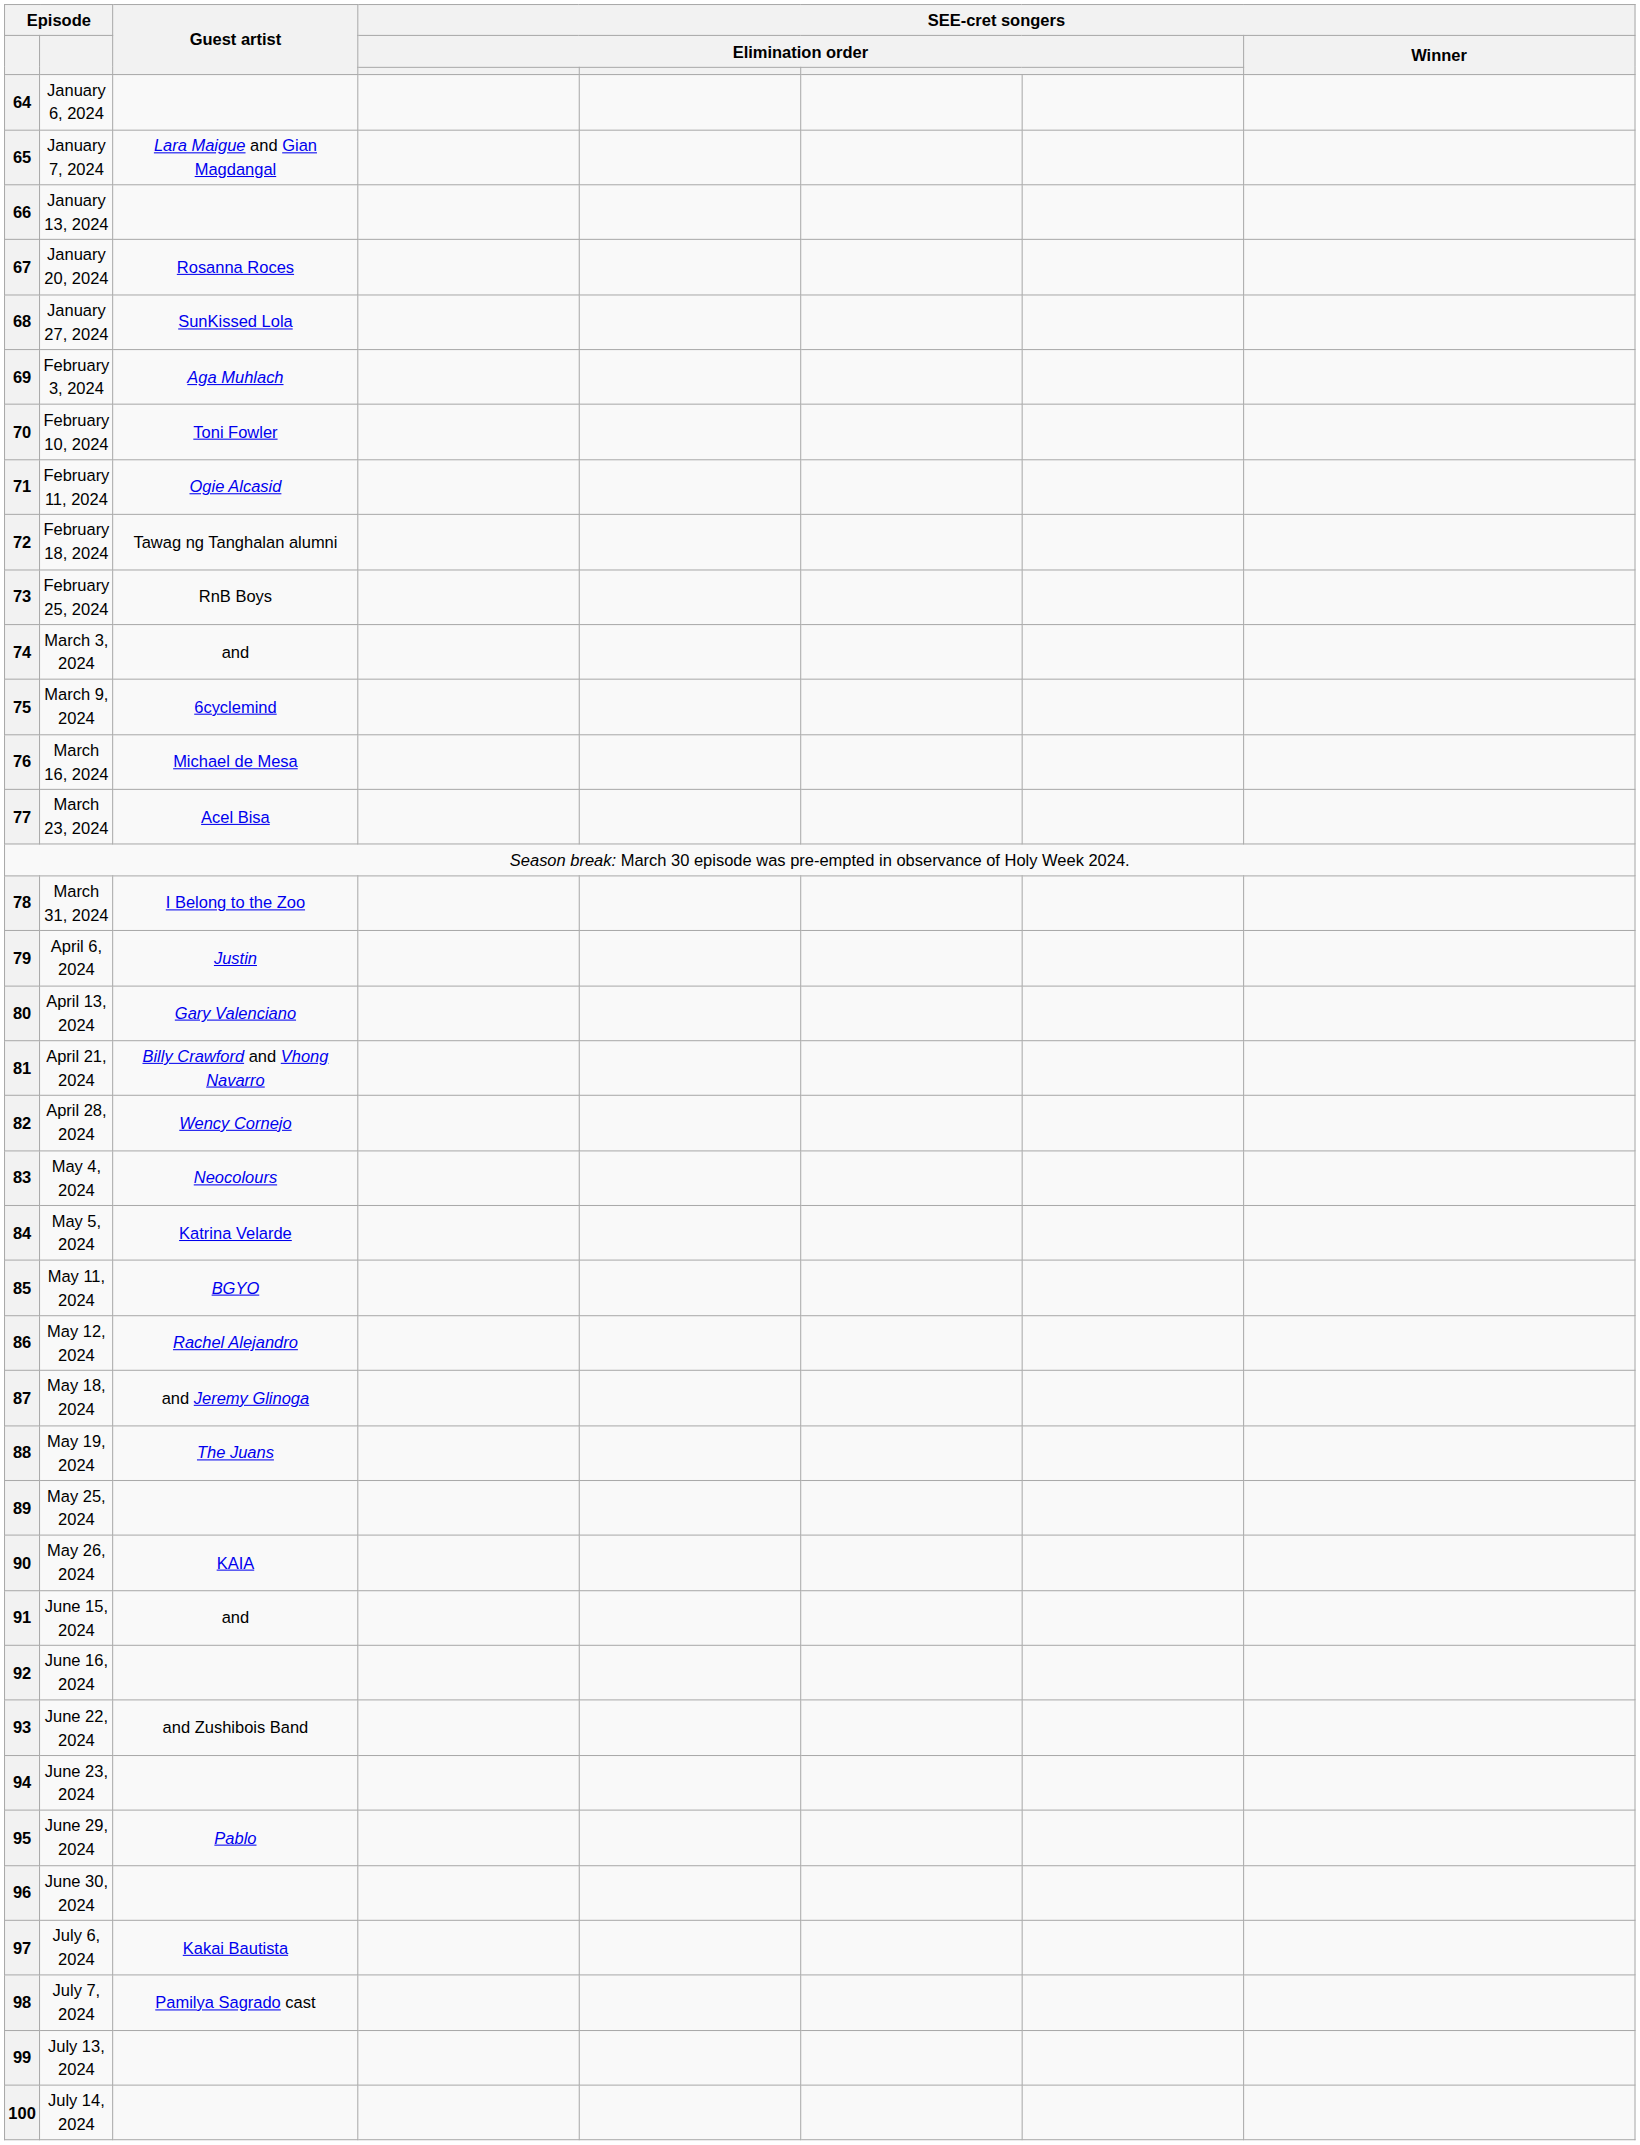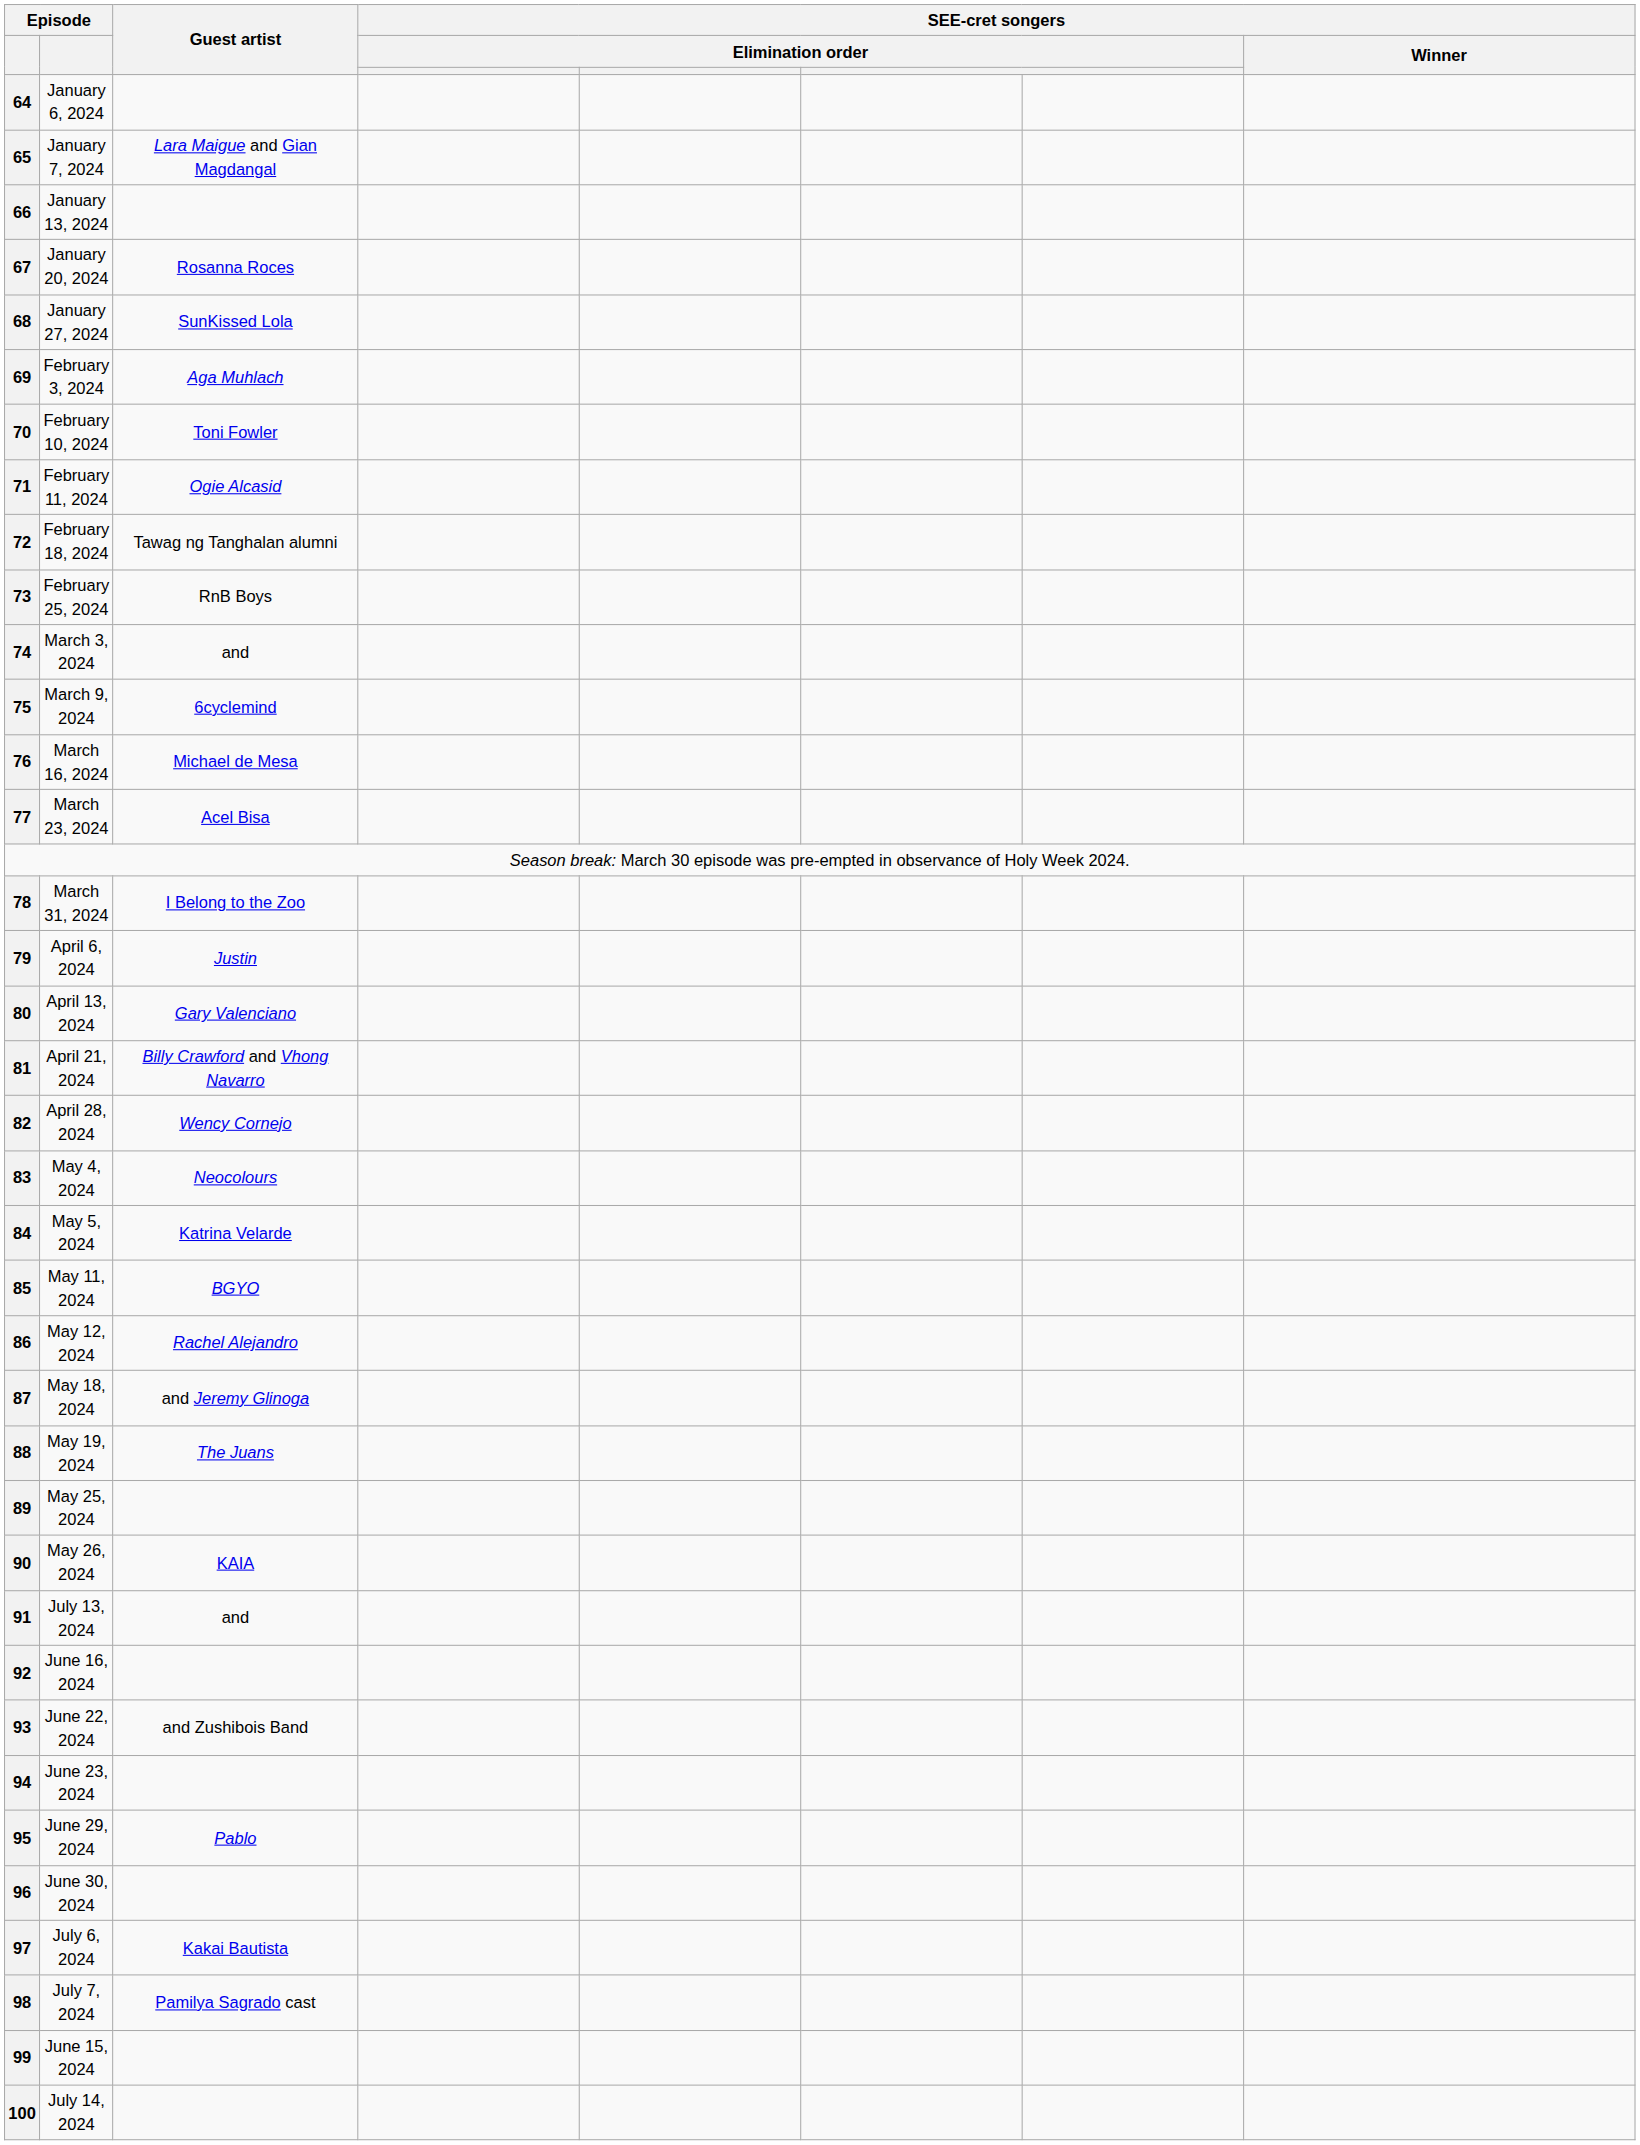 <table class="wikitable plainrowheaders mw-collapsible" style="text-align:center; line-height:23px; width:100%;">
 <tr>
 <th colspan="2" width="1%">Episode</th>
 <th rowspan="3" width="15%">Guest artist</th>
 <th colspan="5">SEE-cret songers<br></th>
 </tr>
 <tr>
 <th rowspan="2"></th>
 <th rowspan="2"></th>
 <th colspan="4">Elimination order</th>
 <th rowspan="2">Winner</th>
 </tr>
 <tr>
 <th></th>
 <th></th>
 <th colspan="2"></th>
 </tr>
 <tr>
 <th>64</th>
 <td>January 6, 2024</td>
 <td></td>
 <td></td>
 <td></td>
 <td></td>
 <td></td>
 <td></td>
 </tr>
 <tr>
 <th>65</th>
 <td>January 7, 2024</td>
 <td><em><a href='#'>Lara Maigue</a></em> and <a href='#'>Gian Magdangal</a></td>
 <td></td>
 <td></td>
 <td></td>
 <td></td>
 <td></td>
 </tr>
 <tr>
 <th>66</th>
 <td>January 13, 2024</td>
 <td><em></em></td>
 <td></td>
 <td></td>
 <td></td>
 <td></td>
 <td></td>
 </tr>
 <tr>
 <th>67</th>
 <td>January 20, 2024</td>
 <td><a href='#'>Rosanna Roces</a></td>
 <td></td>
 <td></td>
 <td></td>
 <td></td>
 <td></td>
 </tr>
 <tr>
 <th>68</th>
 <td>January 27, 2024</td>
 <td><a href='#'>SunKissed Lola</a></td>
 <td></td>
 <td></td>
 <td></td>
 <td></td>
 <td></td>
 </tr>
 <tr>
 <th>69</th>
 <td>February 3, 2024</td>
 <td><em><a href='#'>Aga Muhlach</a></em></td>
 <td></td>
 <td></td>
 <td></td>
 <td></td>
 <td></td>
 </tr>
 <tr>
 <th>70</th>
 <td>February 10, 2024</td>
 <td><a href='#'>Toni Fowler</a></td>
 <td></td>
 <td></td>
 <td></td>
 <td></td>
 <td></td>
 </tr>
 <tr>
 <th>71</th>
 <td>February 11, 2024</td>
 <td><em><a href='#'>Ogie Alcasid</a></em></td>
 <td></td>
 <td></td>
 <td></td>
 <td></td>
 <td></td>
 </tr>
 <tr>
 <th>72</th>
 <td>February 18, 2024</td>
 <td>Tawag ng Tanghalan alumni<br></td>
 <td></td>
 <td></td>
 <td></td>
 <td></td>
 <td></td>
 </tr>
 <tr>
 <th>73</th>
 <td>February 25, 2024</td>
 <td>RnB Boys<br></td>
 <td></td>
 <td></td>
 <td></td>
 <td></td>
 <td></td>
 </tr>
 <tr>
 <th>74</th>
 <td>March 3, 2024</td>
 <td> and </td>
 <td></td>
 <td></td>
 <td></td>
 <td></td>
 <td></td>
 </tr>
 <tr>
 <th>75</th>
 <td>March 9, 2024</td>
 <td><a href='#'>6cyclemind</a></td>
 <td></td>
 <td></td>
 <td></td>
 <td></td>
 <td></td>
 </tr>
 <tr>
 <th>76</th>
 <td>March 16, 2024</td>
 <td><a href='#'>Michael de Mesa</a></td>
 <td></td>
 <td></td>
 <td></td>
 <td></td>
 <td></td>
 </tr>
 <tr>
 <th>77</th>
 <td>March 23, 2024</td>
 <td><a href='#'>Acel Bisa</a></td>
 <td></td>
 <td></td>
 <td></td>
 <td></td>
 <td></td>
 </tr>
 <tr>
 <td colspan="9"><em>Season break:</em> March 30 episode was pre-empted in observance of Holy Week 2024.</td>
 </tr>
 <tr>
 <th>78</th>
 <td>March 31, 2024</td>
 <td><a href='#'>I Belong to the Zoo</a><br></td>
 <td></td>
 <td></td>
 <td></td>
 <td></td>
 <td></td>
 </tr>
 <tr>
 <th>79</th>
 <td>April 6, 2024</td>
 <td><em><a href='#'>Justin</a><br></em></td>
 <td></td>
 <td></td>
 <td></td>
 <td></td>
 <td></td>
 </tr>
 <tr>
 <th>80</th>
 <td>April 13, 2024</td>
 <td><em><a href='#'>Gary Valenciano</a></em></td>
 <td></td>
 <td></td>
 <td></td>
 <td></td>
 <td></td>
 </tr>
 <tr>
 <th>81</th>
 <td>April 21, 2024</td>
 <td><em><a href='#'>Billy Crawford</a></em> and <em><a href='#'>Vhong Navarro</a></em></td>
 <td></td>
 <td></td>
 <td></td>
 <td></td>
 <td></td>
 </tr>
 <tr>
 <th>82</th>
 <td>April 28, 2024</td>
 <td><em><a href='#'>Wency Cornejo</a></em></td>
 <td></td>
 <td></td>
 <td></td>
 <td></td>
 <td></td>
 </tr>
 <tr>
 <th>83</th>
 <td>May 4, 2024</td>
 <td><em><a href='#'>Neocolours</a></em></td>
 <td></td>
 <td></td>
 <td></td>
 <td></td>
 <td></td>
 </tr>
 <tr>
 <th>84</th>
 <td>May 5, 2024</td>
 <td><a href='#'>Katrina Velarde</a></td>
 <td></td>
 <td></td>
 <td></td>
 <td></td>
 <td></td>
 </tr>
 <tr>
 <th>85</th>
 <td>May 11, 2024</td>
 <td><em><a href='#'>BGYO</a></em></td>
 <td></td>
 <td></td>
 <td></td>
 <td></td>
 <td></td>
 </tr>
 <tr>
 <th>86</th>
 <td>May 12, 2024</td>
 <td><em><a href='#'>Rachel Alejandro</a></em></td>
 <td></td>
 <td></td>
 <td></td>
 <td></td>
 <td></td>
 </tr>
 <tr>
 <th>87</th>
 <td>May 18, 2024</td>
 <td> and <em><a href='#'>Jeremy Glinoga</a></em></td>
 <td></td>
 <td></td>
 <td></td>
 <td></td>
 <td></td>
 </tr>
 <tr>
 <th>88</th>
 <td>May 19, 2024</td>
 <td><em><a href='#'>The Juans</a></em><br></td>
 <td></td>
 <td></td>
 <td></td>
 <td></td>
 <td></td>
 </tr>
 <tr>
 <th>89</th>
 <td>May 25, 2024</td>
 <td><em></em></td>
 <td></td>
 <td></td>
 <td></td>
 <td></td>
 <td></td>
 </tr>
 <tr>
 <th>90</th>
 <td>May 26, 2024</td>
 <td><a href='#'>KAIA</a></td>
 <td></td>
 <td></td>
 <td></td>
 <td></td>
 <td></td>
 </tr>
 <tr>
 <th>91</th>
-<td>June 15, 2024</td>
+<td>July 13, 2024</td>
 <td> and </td>
 <td></td>
 <td></td>
 <td></td>
 <td></td>
 <td></td>
 </tr>
 <tr>
 <th>92</th>
 <td>June 16, 2024</td>
 <td><em></em></td>
 <td></td>
 <td></td>
 <td></td>
 <td></td>
 <td></td>
 </tr>
 <tr>
 <th>93</th>
 <td>June 22, 2024</td>
 <td> and Zushibois Band</td>
 <td></td>
 <td></td>
 <td></td>
 <td></td>
 <td></td>
 </tr>
 <tr>
 <th>94</th>
 <td>June 23, 2024</td>
 <td></td>
 <td></td>
 <td></td>
 <td></td>
 <td></td>
 <td></td>
 </tr>
 <tr>
 <th>95</th>
 <td>June 29, 2024</td>
 <td><em><a href='#'>Pablo</a><br></em></td>
 <td></td>
 <td></td>
 <td></td>
 <td></td>
 <td></td>
 </tr>
 <tr>
 <th>96</th>
 <td>June 30, 2024</td>
 <td></td>
 <td></td>
 <td></td>
 <td></td>
 <td></td>
 <td></td>
 </tr>
 <tr>
 <th>97</th>
 <td>July 6, 2024</td>
 <td><a href='#'>Kakai Bautista</a></td>
 <td></td>
 <td></td>
 <td></td>
 <td></td>
 <td></td>
 </tr>
 <tr>
 <th>98</th>
 <td>July 7, 2024</td>
 <td><a href='#'>Pamilya Sagrado</a> cast<br></td>
 <td></td>
 <td></td>
 <td></td>
 <td></td>
 <td></td>
 </tr>
 <tr>
 <th>99</th>
-<td>July 13, 2024</td>
+<td>June 15, 2024</td>
 <td></td>
 <td></td>
 <td></td>
 <td></td>
 <td></td>
 <td></td>
 </tr>
 <tr>
 <th>100</th>
 <td>July 14, 2024</td>
 <td></td>
 <td></td>
 <td></td>
 <td></td>
 <td></td>
 <td></td>
 </tr>
 </table>
